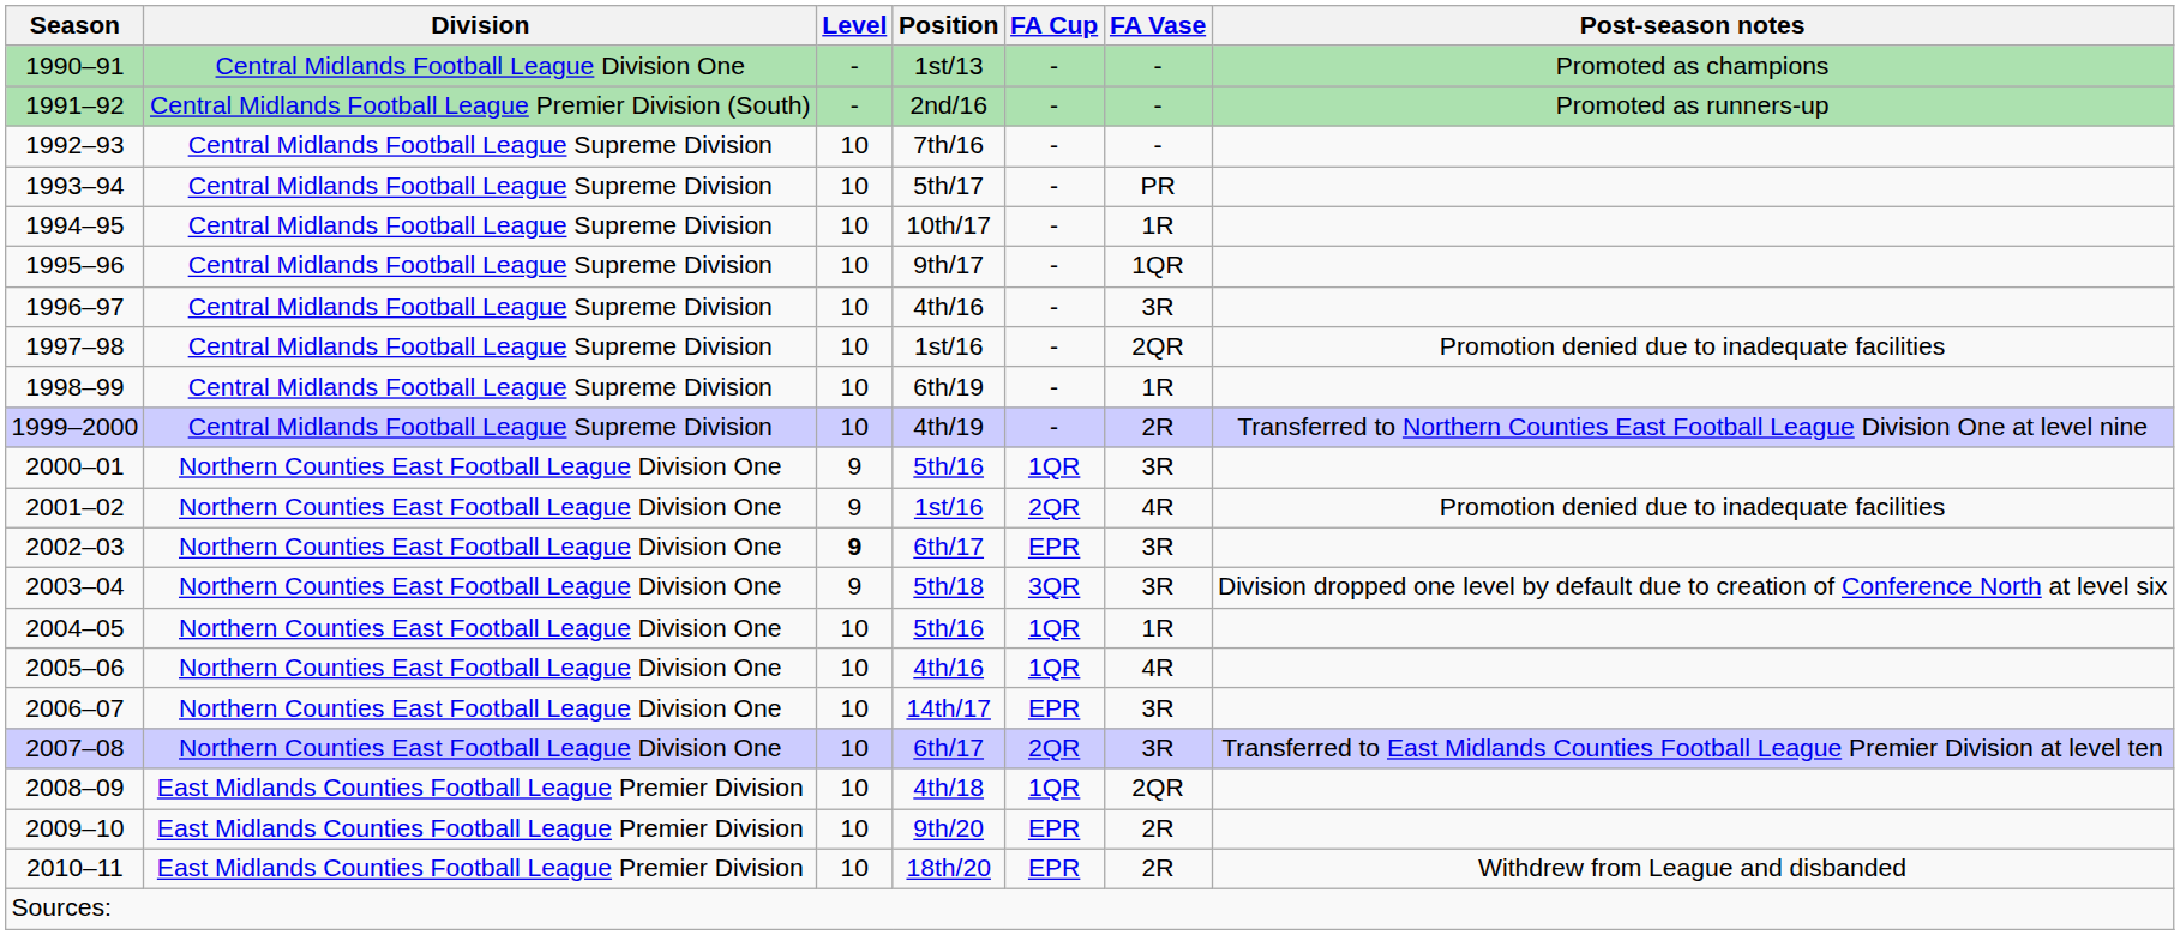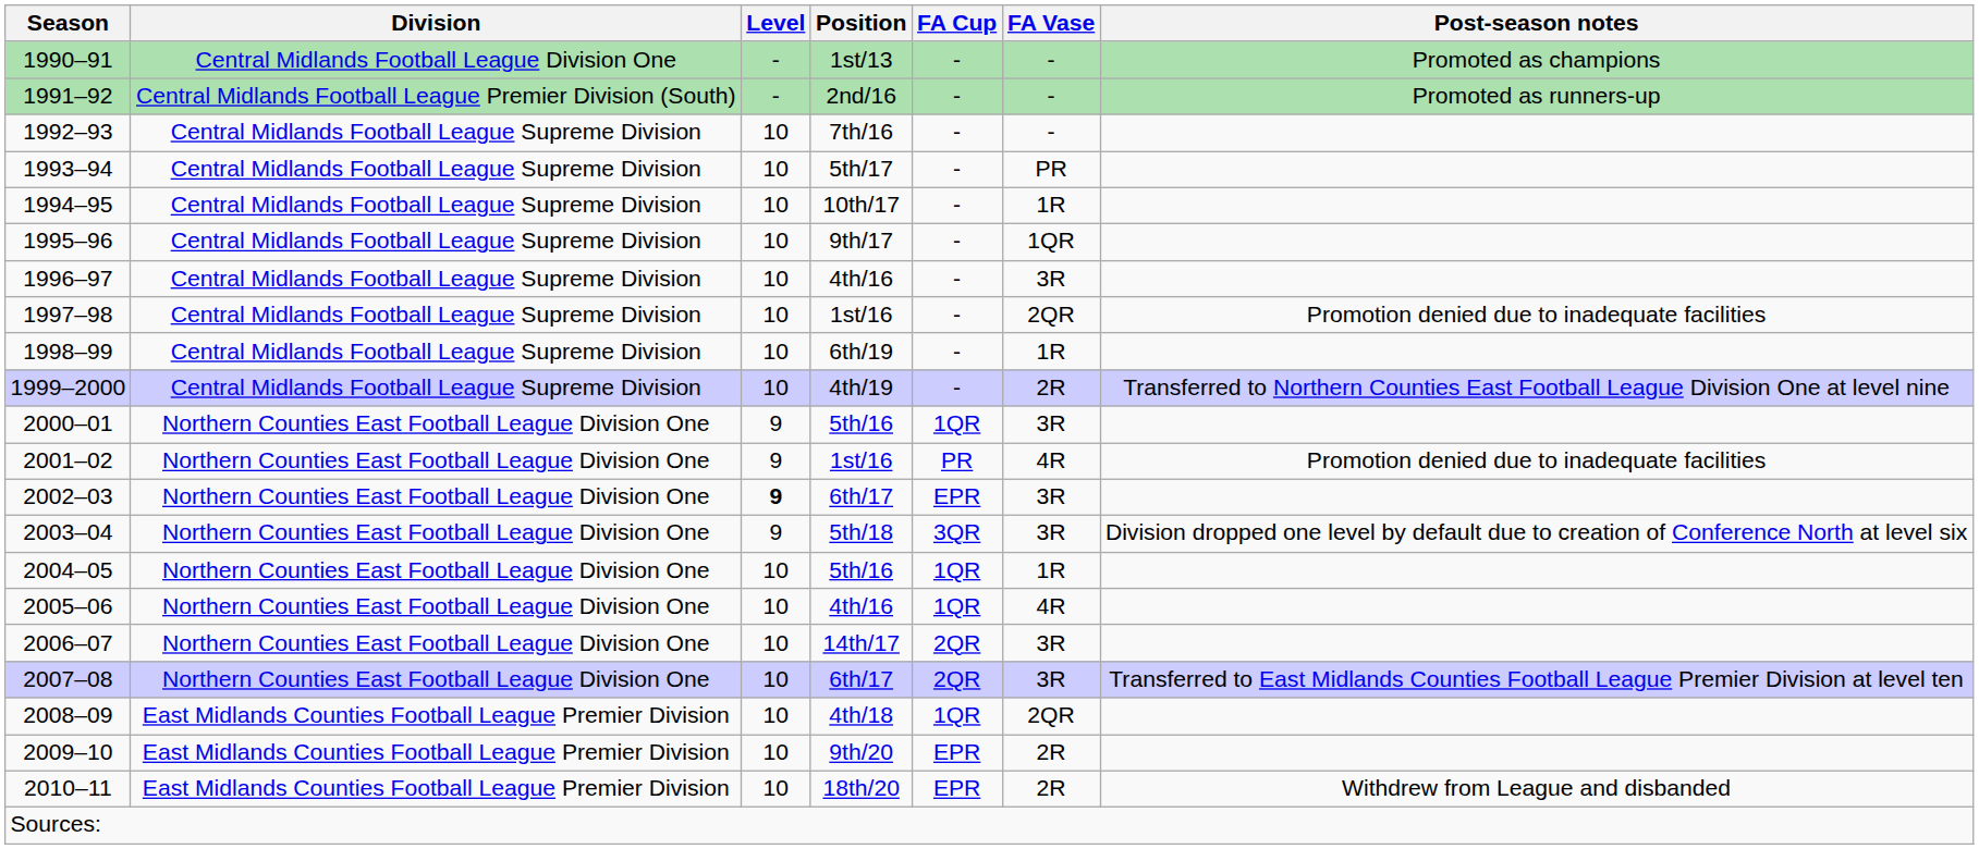 <table class="wikitable collapsible" style="text-align:center">
 <tr>
 <th>Season</th>
 <th>Division</th>
 <th><a href='#'>Level</a></th>
 <th>Position</th>
 <th><a href='#'>FA Cup</a></th>
 <th><a href='#'>FA Vase</a></th>
 <th>Post-season notes</th>
 </tr>
 <tr bgcolor="#ACE1AF">
 <td>1990–91</td>
 <td><a href='#'>Central Midlands Football League</a> Division One</td>
 <td>-</td>
 <td>1st/13</td>
 <td>-</td>
 <td>-</td>
 <td>Promoted as champions</td>
 </tr>
 <tr bgcolor="#ACE1AF">
 <td>1991–92</td>
 <td><a href='#'>Central Midlands Football League</a> Premier Division (South)</td>
 <td>-</td>
 <td>2nd/16</td>
 <td>-</td>
 <td>-</td>
 <td>Promoted as runners-up</td>
 </tr>
 <tr>
 <td>1992–93</td>
 <td><a href='#'>Central Midlands Football League</a> Supreme Division</td>
 <td>10</td>
 <td>7th/16</td>
 <td>-</td>
 <td>-</td>
 <td></td>
 </tr>
 <tr>
 <td>1993–94</td>
 <td><a href='#'>Central Midlands Football League</a> Supreme Division</td>
 <td>10</td>
 <td>5th/17</td>
 <td>-</td>
 <td>PR</td>
 <td></td>
 </tr>
 <tr>
 <td>1994–95</td>
 <td><a href='#'>Central Midlands Football League</a> Supreme Division</td>
 <td>10</td>
 <td>10th/17</td>
 <td>-</td>
 <td>1R</td>
 <td></td>
 </tr>
 <tr>
 <td>1995–96</td>
 <td><a href='#'>Central Midlands Football League</a> Supreme Division</td>
 <td>10</td>
 <td>9th/17</td>
 <td>-</td>
 <td>1QR</td>
 <td></td>
 </tr>
 <tr>
 <td>1996–97</td>
 <td><a href='#'>Central Midlands Football League</a> Supreme Division</td>
 <td>10</td>
 <td>4th/16</td>
 <td>-</td>
 <td>3R</td>
 <td></td>
 </tr>
 <tr>
 <td>1997–98</td>
 <td><a href='#'>Central Midlands Football League</a> Supreme Division</td>
 <td>10</td>
 <td>1st/16</td>
 <td>-</td>
 <td>2QR</td>
 <td>Promotion denied due to inadequate facilities</td>
 </tr>
 <tr>
 <td>1998–99</td>
 <td><a href='#'>Central Midlands Football League</a> Supreme Division</td>
 <td>10</td>
 <td>6th/19</td>
 <td>-</td>
 <td>1R</td>
 <td></td>
 </tr>
 <tr bgcolor="#CCCCFF">
 <td>1999–2000</td>
 <td><a href='#'>Central Midlands Football League</a> Supreme Division</td>
 <td>10</td>
 <td>4th/19</td>
 <td>-</td>
 <td>2R</td>
 <td>Transferred to <a href='#'>Northern Counties East Football League</a> Division One at level nine</td>
 </tr>
 <tr>
 <td>2000–01</td>
 <td><a href='#'>Northern Counties East Football League</a> Division One</td>
 <td>9</td>
 <td><a href='#'>5th/16</a></td>
 <td><a href='#'>1QR</a></td>
 <td>3R</td>
 <td></td>
 </tr>
 <tr>
 <td>2001–02</td>
 <td><a href='#'>Northern Counties East Football League</a> Division One</td>
 <td>9</td>
 <td><a href='#'>1st/16</a></td>
-<td><a href='#'>2QR</a></td>
+<td><a href='#'>PR</a></td>
 <td>4R</td>
 <td>Promotion denied due to inadequate facilities</td>
 </tr>
 <tr>
 <td>2002–03</td>
 <td><a href='#'>Northern Counties East Football League</a> Division One</td>
 <td><strong>9</strong></td>
 <td><a href='#'>6th/17</a></td>
 <td><a href='#'>EPR</a></td>
 <td>3R</td>
 <td></td>
 </tr>
 <tr>
 <td>2003–04</td>
 <td><a href='#'>Northern Counties East Football League</a> Division One</td>
 <td>9</td>
 <td><a href='#'>5th/18</a></td>
 <td><a href='#'>3QR</a></td>
 <td>3R</td>
 <td>Division dropped one level by default due to creation of <a href='#'>Conference North</a> at level six</td>
 </tr>
 <tr>
 <td>2004–05</td>
 <td><a href='#'>Northern Counties East Football League</a> Division One</td>
 <td>10</td>
 <td><a href='#'>5th/16</a></td>
 <td><a href='#'>1QR</a></td>
 <td>1R</td>
 <td></td>
 </tr>
 <tr>
 <td>2005–06</td>
 <td><a href='#'>Northern Counties East Football League</a> Division One</td>
 <td>10</td>
 <td><a href='#'>4th/16</a></td>
 <td><a href='#'>1QR</a></td>
 <td>4R</td>
 <td></td>
 </tr>
 <tr>
 <td>2006–07</td>
 <td><a href='#'>Northern Counties East Football League</a> Division One</td>
 <td>10</td>
 <td><a href='#'>14th/17</a></td>
-<td><a href='#'>EPR</a></td>
+<td><a href='#'>2QR</a></td>
 <td>3R</td>
 <td></td>
 </tr>
 <tr bgcolor="#CCCCFF">
 <td>2007–08</td>
 <td><a href='#'>Northern Counties East Football League</a> Division One</td>
 <td>10</td>
 <td><a href='#'>6th/17</a></td>
 <td><a href='#'>2QR</a></td>
 <td>3R</td>
 <td>Transferred to <a href='#'>East Midlands Counties Football League</a> Premier Division at level ten</td>
 </tr>
 <tr>
 <td>2008–09</td>
 <td><a href='#'>East Midlands Counties Football League</a> Premier Division</td>
 <td>10</td>
 <td><a href='#'>4th/18</a></td>
 <td><a href='#'>1QR</a></td>
 <td>2QR</td>
 <td></td>
 </tr>
 <tr>
 <td>2009–10</td>
 <td><a href='#'>East Midlands Counties Football League</a> Premier Division</td>
 <td>10</td>
 <td><a href='#'>9th/20</a></td>
 <td><a href='#'>EPR</a></td>
 <td>2R</td>
 <td></td>
 </tr>
 <tr>
 <td>2010–11</td>
 <td><a href='#'>East Midlands Counties Football League</a> Premier Division</td>
 <td>10</td>
 <td><a href='#'>18th/20</a></td>
 <td><a href='#'>EPR</a></td>
 <td>2R</td>
 <td>Withdrew from League and disbanded</td>
 </tr>
 <tr>
 <td align=left colspan=7>Sources:</td>
 </tr>
 <tr>
 </tr>
 </table>
